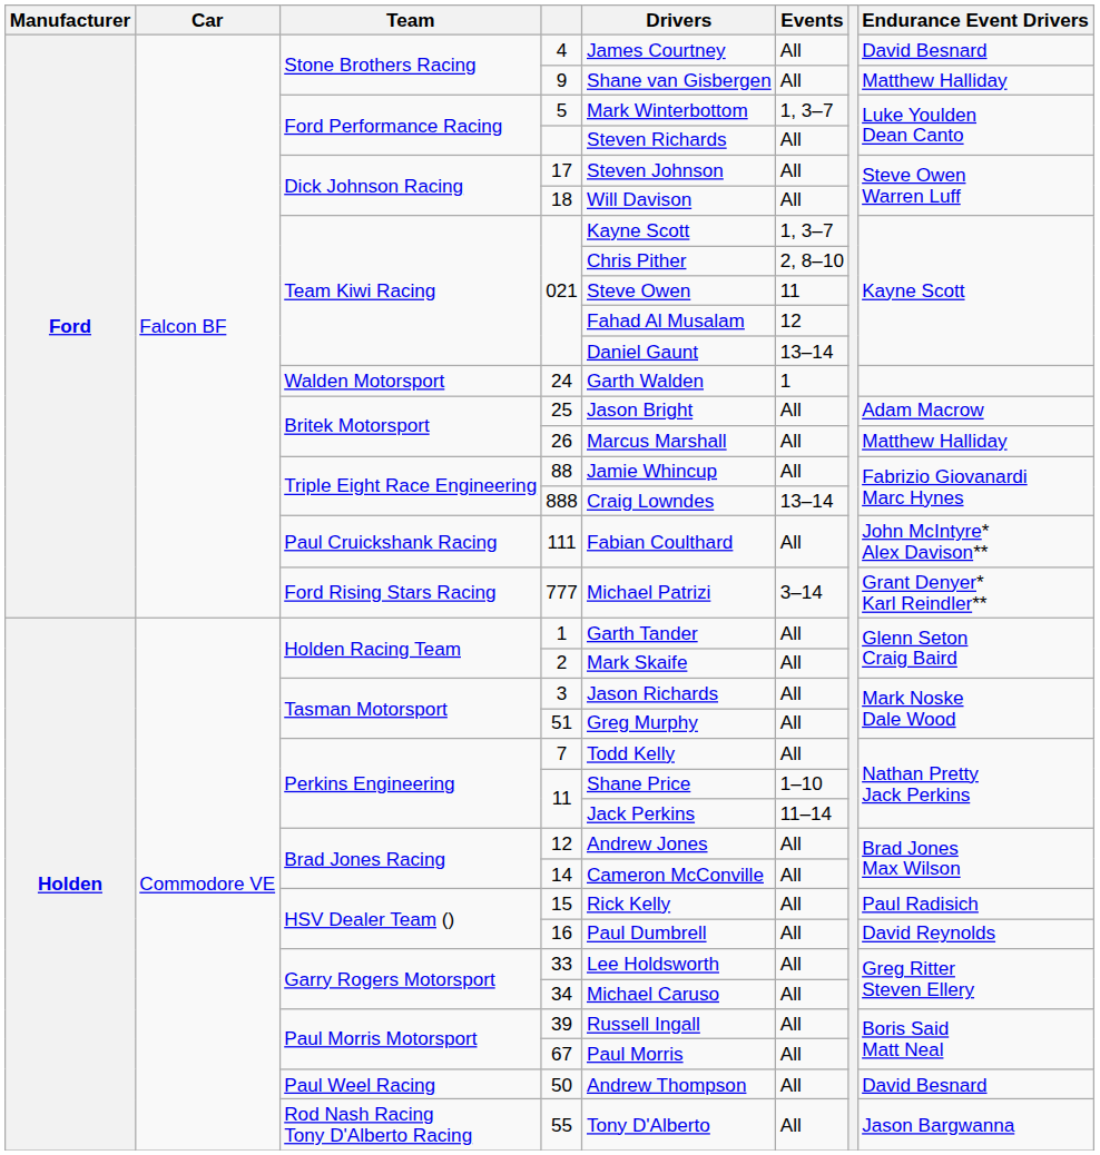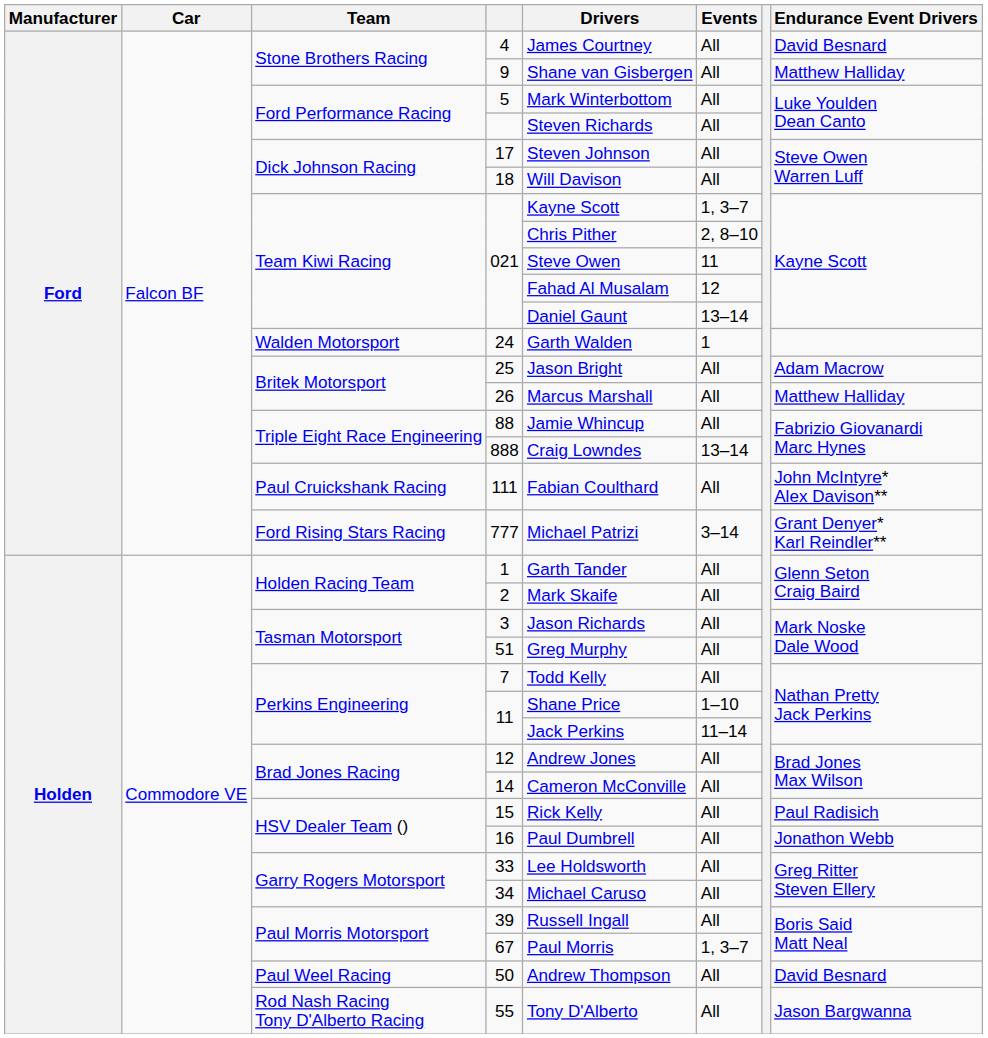 <table class="wikitable" style="font-size: 85%;">
 <tr>
 <th>Manufacturer</th>
 <th>Car</th>
 <th>Team</th>
 <th></th>
 <th>Drivers</th>
 <th>Events</th>
 <th rowspan=36></th>
 <th>Endurance Event Drivers</th>
 </tr>
 <tr>
 <th rowspan=18><a href='#'>Ford</a></th>
 <td rowspan=18><a href='#'>Falcon BF</a></td>
 <td rowspan=2><a href='#'>Stone Brothers Racing</a></td>
 <td align=center>4</td>
 <td> <a href='#'>James Courtney</a></td>
 <td>All</td>
 <td> <a href='#'>David Besnard</a></td>
 </tr>
 <tr>
 <td align=center>9</td>
 <td> <a href='#'>Shane van Gisbergen</a></td>
 <td>All</td>
 <td> <a href='#'>Matthew Halliday</a></td>
 </tr>
 <tr>
 <td rowspan=2><a href='#'>Ford Performance Racing</a></td>
 <td align=center>5</td>
 <td> <a href='#'>Mark Winterbottom</a></td>
-<td>1, 3–7</td>
+<td>All</td>
 <td rowspan=2> <a href='#'>Luke Youlden</a><br> <a href='#'>Dean Canto</a></td>
 </tr>
 <tr>
 <td align=center></td>
 <td> <a href='#'>Steven Richards</a></td>
 <td>All</td>
 </tr>
 <tr>
 <td rowspan=2><a href='#'>Dick Johnson Racing</a></td>
 <td align=center>17</td>
 <td> <a href='#'>Steven Johnson</a></td>
 <td>All</td>
 <td rowspan=2> <a href='#'>Steve Owen</a><br> <a href='#'>Warren Luff</a></td>
 </tr>
 <tr>
 <td align=center>18</td>
 <td> <a href='#'>Will Davison</a></td>
 <td>All</td>
 </tr>
 <tr>
 <td rowspan=5><a href='#'>Team Kiwi Racing</a></td>
 <td align=center rowspan=5>021</td>
 <td> <a href='#'>Kayne Scott</a></td>
 <td>1, 3–7</td>
 <td rowspan=5> <a href='#'>Kayne Scott</a></td>
 </tr>
 <tr>
 <td> <a href='#'>Chris Pither</a></td>
 <td>2, 8–10</td>
 </tr>
 <tr>
 <td> <a href='#'>Steve Owen</a></td>
 <td>11</td>
 </tr>
 <tr>
 <td> <a href='#'>Fahad Al Musalam</a></td>
 <td>12</td>
 </tr>
 <tr>
 <td> <a href='#'>Daniel Gaunt</a></td>
 <td>13–14</td>
 </tr>
 <tr>
 <td><a href='#'>Walden Motorsport</a></td>
 <td align=center>24</td>
 <td> <a href='#'>Garth Walden</a></td>
 <td>1</td>
 <td></td>
 </tr>
 <tr>
 <td rowspan=2><a href='#'>Britek Motorsport</a></td>
 <td align=center>25</td>
 <td> <a href='#'>Jason Bright</a></td>
 <td>All</td>
 <td> <a href='#'>Adam Macrow</a></td>
 </tr>
 <tr>
 <td align=center>26</td>
 <td> <a href='#'>Marcus Marshall</a></td>
 <td>All</td>
 <td> <a href='#'>Matthew Halliday</a></td>
 </tr>
 <tr>
 <td rowspan=2><a href='#'>Triple Eight Race Engineering</a></td>
 <td align=center>88</td>
 <td> <a href='#'>Jamie Whincup</a></td>
 <td>All</td>
 <td rowspan=2> <a href='#'>Fabrizio Giovanardi</a><br> <a href='#'>Marc Hynes</a></td>
 </tr>
 <tr>
 <td align=center>888</td>
 <td> <a href='#'>Craig Lowndes</a></td>
 <td>13–14</td>
 </tr>
 <tr>
 <td><a href='#'>Paul Cruickshank Racing</a></td>
 <td align=center>111</td>
 <td> <a href='#'>Fabian Coulthard</a></td>
 <td>All</td>
 <td> <a href='#'>John McIntyre</a>*<br> <a href='#'>Alex Davison</a>**</td>
 </tr>
 <tr>
 <td><a href='#'>Ford Rising Stars Racing</a></td>
 <td align=center>777</td>
 <td> <a href='#'>Michael Patrizi</a></td>
 <td>3–14</td>
 <td> <a href='#'>Grant Denyer</a>*<br> <a href='#'>Karl Reindler</a>**</td>
 </tr>
 <tr>
 <th rowspan=17><a href='#'>Holden</a></th>
 <td rowspan=17><a href='#'>Commodore VE</a></td>
 <td rowspan=2><a href='#'>Holden Racing Team</a></td>
 <td align=center>1</td>
 <td> <a href='#'>Garth Tander</a></td>
 <td>All</td>
 <td rowspan=2> <a href='#'>Glenn Seton</a><br> <a href='#'>Craig Baird</a></td>
 </tr>
 <tr>
 <td align=center>2</td>
 <td> <a href='#'>Mark Skaife</a></td>
 <td>All</td>
 </tr>
 <tr>
 <td rowspan=2><a href='#'>Tasman Motorsport</a></td>
 <td align=center>3</td>
 <td> <a href='#'>Jason Richards</a></td>
 <td>All</td>
 <td rowspan=2> <a href='#'>Mark Noske</a><br> <a href='#'>Dale Wood</a></td>
 </tr>
 <tr>
 <td align=center>51</td>
 <td> <a href='#'>Greg Murphy</a></td>
 <td>All</td>
 </tr>
 <tr>
 <td rowspan=3><a href='#'>Perkins Engineering</a></td>
 <td align=center>7</td>
 <td> <a href='#'>Todd Kelly</a></td>
 <td>All</td>
 <td rowspan=3> <a href='#'>Nathan Pretty</a><br> <a href='#'>Jack Perkins</a></td>
 </tr>
 <tr>
 <td align=center rowspan=2>11</td>
 <td> <a href='#'>Shane Price</a></td>
 <td>1–10</td>
 </tr>
 <tr>
 <td> <a href='#'>Jack Perkins</a></td>
 <td>11–14</td>
 </tr>
 <tr>
 <td rowspan=2><a href='#'>Brad Jones Racing</a></td>
 <td align=center>12</td>
 <td> <a href='#'>Andrew Jones</a></td>
 <td>All</td>
 <td rowspan=2> <a href='#'>Brad Jones</a><br> <a href='#'>Max Wilson</a></td>
 </tr>
 <tr>
 <td align=center>14</td>
 <td> <a href='#'>Cameron McConville</a></td>
 <td>All</td>
 </tr>
 <tr>
 <td rowspan=2><a href='#'>HSV Dealer Team</a> ()</td>
 <td align=center>15</td>
 <td> <a href='#'>Rick Kelly</a></td>
 <td>All</td>
 <td> <a href='#'>Paul Radisich</a></td>
 </tr>
 <tr>
 <td align=center>16</td>
 <td> <a href='#'>Paul Dumbrell</a></td>
 <td>All</td>
-<td> <a href='#'>David Reynolds</a></td>
+<td> <a href='#'>Jonathon Webb</a></td>
 </tr>
 <tr>
 <td rowspan=2><a href='#'>Garry Rogers Motorsport</a></td>
 <td align=center>33</td>
 <td> <a href='#'>Lee Holdsworth</a></td>
 <td>All</td>
 <td rowspan=2> <a href='#'>Greg Ritter</a><br> <a href='#'>Steven Ellery</a></td>
 </tr>
 <tr>
 <td align=center>34</td>
 <td> <a href='#'>Michael Caruso</a></td>
 <td>All</td>
 </tr>
 <tr>
 <td rowspan=2><a href='#'>Paul Morris Motorsport</a></td>
 <td align=center>39</td>
 <td> <a href='#'>Russell Ingall</a></td>
 <td>All</td>
 <td rowspan=2> <a href='#'>Boris Said</a><br> <a href='#'>Matt Neal</a></td>
 </tr>
 <tr>
 <td align=center>67</td>
 <td> <a href='#'>Paul Morris</a></td>
-<td>All</td>
+<td>1, 3–7</td>
 </tr>
 <tr>
 <td><a href='#'>Paul Weel Racing</a></td>
 <td align=center>50</td>
 <td> <a href='#'>Andrew Thompson</a></td>
 <td>All</td>
 <td> <a href='#'>David Besnard</a></td>
 </tr>
 <tr>
 <td><a href='#'>Rod Nash Racing</a><br><a href='#'>Tony D'Alberto Racing</a></td>
 <td align=center>55</td>
 <td> <a href='#'>Tony D'Alberto</a></td>
 <td>All</td>
 <td> <a href='#'>Jason Bargwanna</a></td>
 </tr>
 </table>
